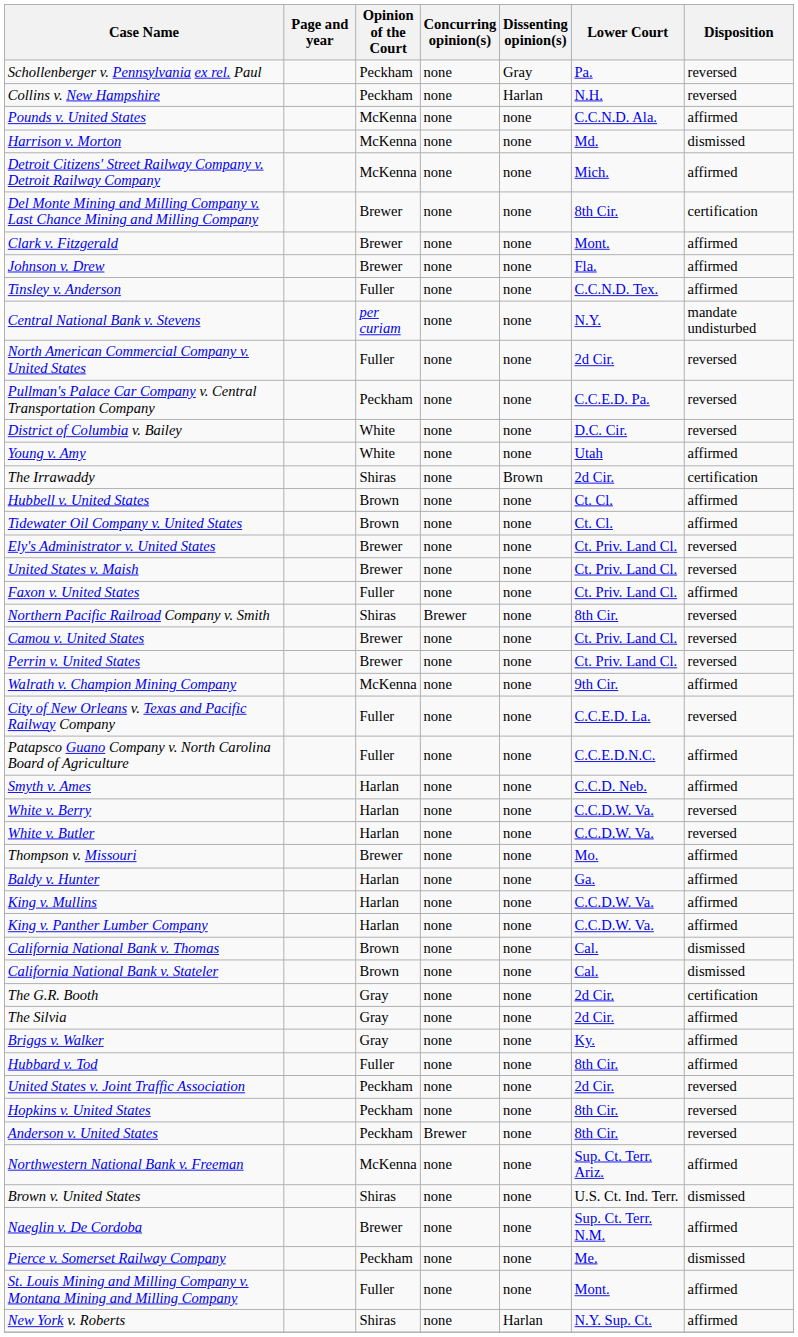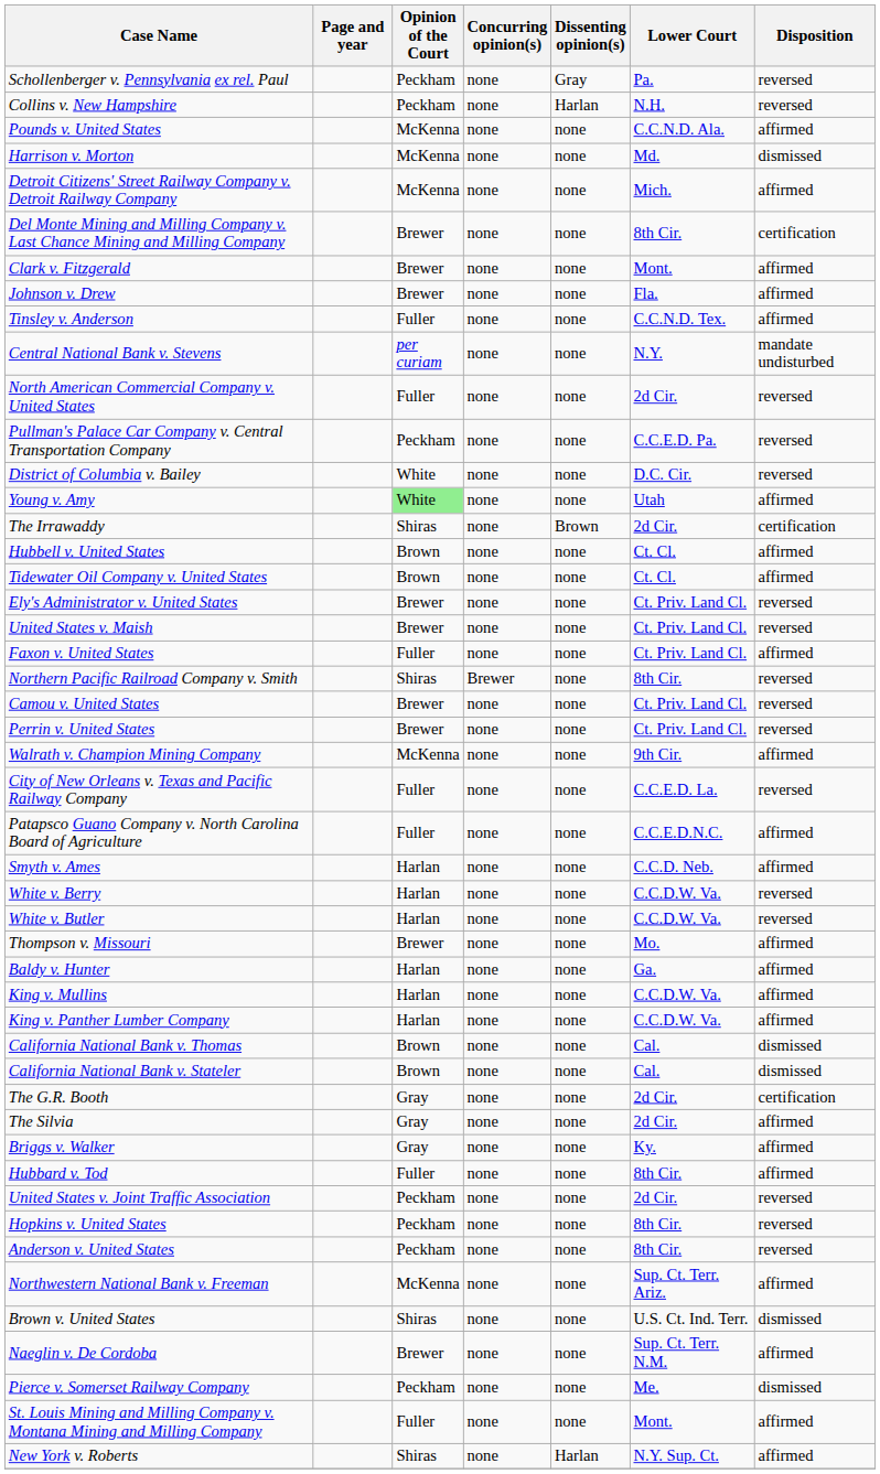 <table class="wikitable sortable">
 <tr>
 <th scope="col" style="width: 416px;">Case Name</th>
 <th scope="col" style="width: 95px;">Page and year</th>
 <th scope="col" style="width: 10px;">Opinion of the Court</th>
 <th scope="col" style="width: 10px;">Concurring opinion(s)</th>
 <th scope="col" style="width: 10px;">Dissenting opinion(s)</th>
 <th scope="col" style="width: 133px;">Lower Court</th>
 <th scope="col" style="width: 133px;">Disposition</th>
 </tr>
 <tr>
 <td><em>Schollenberger v. <a href='#'>Pennsylvania</a> <a href='#'>ex rel.</a> Paul</em></td>
 <td align="right"></td>
 <td>Peckham</td>
 <td>none</td>
 <td>Gray</td>
 <td><a href='#'>Pa.</a></td>
 <td>reversed</td>
 </tr>
 <tr>
 <td><em>Collins v. <a href='#'>New Hampshire</a></em></td>
 <td align="right"></td>
 <td>Peckham</td>
 <td>none</td>
 <td>Harlan</td>
 <td><a href='#'>N.H.</a></td>
 <td>reversed</td>
 </tr>
 <tr>
 <td><em><a href='#'>Pounds v. United States</a></em></td>
 <td align="right"></td>
 <td>McKenna</td>
 <td>none</td>
 <td>none</td>
 <td><a href='#'>C.C.N.D. Ala.</a></td>
 <td>affirmed</td>
 </tr>
 <tr>
 <td><em><a href='#'>Harrison v. Morton</a></em></td>
 <td align="right"></td>
 <td>McKenna</td>
 <td>none</td>
 <td>none</td>
 <td><a href='#'>Md.</a></td>
 <td>dismissed</td>
 </tr>
 <tr>
 <td><em><a href='#'>Detroit Citizens' Street Railway Company v. Detroit Railway Company</a></em></td>
 <td align="right"></td>
 <td>McKenna</td>
 <td>none</td>
 <td>none</td>
 <td><a href='#'>Mich.</a></td>
 <td>affirmed</td>
 </tr>
 <tr>
 <td><em><a href='#'>Del Monte Mining and Milling Company v. Last Chance Mining and Milling Company</a></em></td>
 <td align="right"></td>
 <td>Brewer</td>
 <td>none</td>
 <td>none</td>
 <td><a href='#'>8th Cir.</a></td>
 <td>certification</td>
 </tr>
 <tr>
 <td><em><a href='#'>Clark v. Fitzgerald</a></em></td>
 <td align="right"></td>
 <td>Brewer</td>
 <td>none</td>
 <td>none</td>
 <td><a href='#'>Mont.</a></td>
 <td>affirmed</td>
 </tr>
 <tr>
 <td><em><a href='#'>Johnson v. Drew</a></em></td>
 <td align="right"></td>
 <td>Brewer</td>
 <td>none</td>
 <td>none</td>
 <td><a href='#'>Fla.</a></td>
 <td>affirmed</td>
 </tr>
 <tr>
 <td><em><a href='#'>Tinsley v. Anderson</a></em></td>
 <td align="right"></td>
 <td>Fuller</td>
 <td>none</td>
 <td>none</td>
 <td><a href='#'>C.C.N.D. Tex.</a></td>
 <td>affirmed</td>
 </tr>
 <tr>
 <td><em><a href='#'>Central National Bank v. Stevens</a></em></td>
 <td align="right"></td>
 <td><em><a href='#'>per curiam</a></em></td>
 <td>none</td>
 <td>none</td>
 <td><a href='#'>N.Y.</a></td>
 <td>mandate undisturbed</td>
 </tr>
 <tr>
 <td><em><a href='#'>North American Commercial Company v. United States</a></em></td>
 <td align="right"></td>
 <td>Fuller</td>
 <td>none</td>
 <td>none</td>
 <td><a href='#'>2d Cir.</a></td>
 <td>reversed</td>
 </tr>
 <tr>
 <td><em><a href='#'>Pullman's Palace Car Company</a> v. Central Transportation Company</em></td>
 <td align="right"></td>
 <td>Peckham</td>
 <td>none</td>
 <td>none</td>
 <td><a href='#'>C.C.E.D. Pa.</a></td>
 <td>reversed</td>
 </tr>
 <tr>
 <td><em><a href='#'>District of Columbia</a> v. Bailey</em></td>
 <td align="right"></td>
 <td>White</td>
 <td>none</td>
 <td>none</td>
 <td><a href='#'>D.C. Cir.</a></td>
 <td>reversed</td>
 </tr>
 <tr>
 <td><em><a href='#'>Young v. Amy</a></em></td>
 <td align="right"></td>
-<td>White</td>
+<td style="background: lightgreen;">White</td>
 <td>none</td>
 <td>none</td>
 <td><a href='#'>Utah</a></td>
 <td>affirmed</td>
 </tr>
 <tr>
 <td><em>The Irrawaddy</em></td>
 <td align="right"></td>
 <td>Shiras</td>
 <td>none</td>
 <td>Brown</td>
 <td><a href='#'>2d Cir.</a></td>
 <td>certification</td>
 </tr>
 <tr>
 <td><em><a href='#'>Hubbell v. United States</a></em></td>
 <td align="right"></td>
 <td>Brown</td>
 <td>none</td>
 <td>none</td>
 <td><a href='#'>Ct. Cl.</a></td>
 <td>affirmed</td>
 </tr>
 <tr>
 <td><em><a href='#'>Tidewater Oil Company v. United States</a></em></td>
 <td align="right"></td>
 <td>Brown</td>
 <td>none</td>
 <td>none</td>
 <td><a href='#'>Ct. Cl.</a></td>
 <td>affirmed</td>
 </tr>
 <tr>
 <td><em><a href='#'>Ely's Administrator v. United States</a></em></td>
 <td align="right"></td>
 <td>Brewer</td>
 <td>none</td>
 <td>none</td>
 <td><a href='#'>Ct. Priv. Land Cl.</a></td>
 <td>reversed</td>
 </tr>
 <tr>
 <td><em><a href='#'>United States v. Maish</a></em></td>
 <td align="right"></td>
 <td>Brewer</td>
 <td>none</td>
 <td>none</td>
 <td><a href='#'>Ct. Priv. Land Cl.</a></td>
 <td>reversed</td>
 </tr>
 <tr>
 <td><em><a href='#'>Faxon v. United States</a></em></td>
 <td align="right"></td>
 <td>Fuller</td>
 <td>none</td>
 <td>none</td>
 <td><a href='#'>Ct. Priv. Land Cl.</a></td>
 <td>affirmed</td>
 </tr>
 <tr>
 <td><em><a href='#'>Northern Pacific Railroad</a> Company v. Smith</em></td>
 <td align="right"></td>
 <td>Shiras</td>
 <td>Brewer</td>
 <td>none</td>
 <td><a href='#'>8th Cir.</a></td>
 <td>reversed</td>
 </tr>
 <tr>
 <td><em><a href='#'>Camou v. United States</a></em></td>
 <td align="right"></td>
 <td>Brewer</td>
 <td>none</td>
 <td>none</td>
 <td><a href='#'>Ct. Priv. Land Cl.</a></td>
 <td>reversed</td>
 </tr>
 <tr>
 <td><em><a href='#'>Perrin v. United States</a></em></td>
 <td align="right"></td>
 <td>Brewer</td>
 <td>none</td>
 <td>none</td>
 <td><a href='#'>Ct. Priv. Land Cl.</a></td>
 <td>reversed</td>
 </tr>
 <tr>
 <td><em><a href='#'>Walrath v. Champion Mining Company</a></em></td>
 <td align="right"></td>
 <td>McKenna</td>
 <td>none</td>
 <td>none</td>
 <td><a href='#'>9th Cir.</a></td>
 <td>affirmed</td>
 </tr>
 <tr>
 <td><em><a href='#'>City of New Orleans</a> v. <a href='#'>Texas and Pacific Railway</a> Company</em></td>
 <td align="right"></td>
 <td>Fuller</td>
 <td>none</td>
 <td>none</td>
 <td><a href='#'>C.C.E.D. La.</a></td>
 <td>reversed</td>
 </tr>
 <tr>
 <td><em>Patapsco <a href='#'>Guano</a> Company v. North Carolina Board of Agriculture</em></td>
 <td align="right"></td>
 <td>Fuller</td>
 <td>none</td>
 <td>none</td>
 <td><a href='#'>C.C.E.D.N.C.</a></td>
 <td>affirmed</td>
 </tr>
 <tr>
 <td><em><a href='#'>Smyth v. Ames</a></em></td>
 <td align="right"></td>
 <td>Harlan</td>
 <td>none</td>
 <td>none</td>
 <td><a href='#'>C.C.D. Neb.</a></td>
 <td>affirmed</td>
 </tr>
 <tr>
 <td><em><a href='#'>White v. Berry</a></em></td>
 <td align="right"></td>
 <td>Harlan</td>
 <td>none</td>
 <td>none</td>
 <td><a href='#'>C.C.D.W. Va.</a></td>
 <td>reversed</td>
 </tr>
 <tr>
 <td><em><a href='#'>White v. Butler</a></em></td>
 <td align="right"></td>
 <td>Harlan</td>
 <td>none</td>
 <td>none</td>
 <td><a href='#'>C.C.D.W. Va.</a></td>
 <td>reversed</td>
 </tr>
 <tr>
 <td><em>Thompson v. <a href='#'>Missouri</a></em></td>
 <td align="right"></td>
 <td>Brewer</td>
 <td>none</td>
 <td>none</td>
 <td><a href='#'>Mo.</a></td>
 <td>affirmed</td>
 </tr>
 <tr>
 <td><em><a href='#'>Baldy v. Hunter</a></em></td>
 <td align="right"></td>
 <td>Harlan</td>
 <td>none</td>
 <td>none</td>
 <td><a href='#'>Ga.</a></td>
 <td>affirmed</td>
 </tr>
 <tr>
 <td><em><a href='#'>King v. Mullins</a></em></td>
 <td align="right"></td>
 <td>Harlan</td>
 <td>none</td>
 <td>none</td>
 <td><a href='#'>C.C.D.W. Va.</a></td>
 <td>affirmed</td>
 </tr>
 <tr>
 <td><em><a href='#'>King v. Panther Lumber Company</a></em></td>
 <td align="right"></td>
 <td>Harlan</td>
 <td>none</td>
 <td>none</td>
 <td><a href='#'>C.C.D.W. Va.</a></td>
 <td>affirmed</td>
 </tr>
 <tr>
 <td><em><a href='#'>California National Bank v. Thomas</a></em></td>
 <td align="right"></td>
 <td>Brown</td>
 <td>none</td>
 <td>none</td>
 <td><a href='#'>Cal.</a></td>
 <td>dismissed</td>
 </tr>
 <tr>
 <td><em><a href='#'>California National Bank v. Stateler</a></em></td>
 <td align="right"></td>
 <td>Brown</td>
 <td>none</td>
 <td>none</td>
 <td><a href='#'>Cal.</a></td>
 <td>dismissed</td>
 </tr>
 <tr>
 <td><em>The G.R. Booth</em></td>
 <td align="right"></td>
 <td>Gray</td>
 <td>none</td>
 <td>none</td>
 <td><a href='#'>2d Cir.</a></td>
 <td>certification</td>
 </tr>
 <tr>
 <td><em>The Silvia</em></td>
 <td align="right"></td>
 <td>Gray</td>
 <td>none</td>
 <td>none</td>
 <td><a href='#'>2d Cir.</a></td>
 <td>affirmed</td>
 </tr>
 <tr>
 <td><em><a href='#'>Briggs v. Walker</a></em></td>
 <td align="right"></td>
 <td>Gray</td>
 <td>none</td>
 <td>none</td>
 <td><a href='#'>Ky.</a></td>
 <td>affirmed</td>
 </tr>
 <tr>
 <td><em><a href='#'>Hubbard v. Tod</a></em></td>
 <td align="right"></td>
 <td>Fuller</td>
 <td>none</td>
 <td>none</td>
 <td><a href='#'>8th Cir.</a></td>
 <td>affirmed</td>
 </tr>
 <tr>
 <td><em><a href='#'>United States v. Joint Traffic Association</a></em></td>
 <td align="right"></td>
 <td>Peckham</td>
 <td>none</td>
 <td>none</td>
 <td><a href='#'>2d Cir.</a></td>
 <td>reversed</td>
 </tr>
 <tr>
 <td><em><a href='#'>Hopkins v. United States</a></em></td>
 <td align="right"></td>
 <td>Peckham</td>
 <td>none</td>
 <td>none</td>
 <td><a href='#'>8th Cir.</a></td>
 <td>reversed</td>
 </tr>
 <tr>
 <td><em><a href='#'>Anderson v. United States</a></em></td>
 <td align="right"></td>
 <td>Peckham</td>
-<td>Brewer</td>
+<td>none</td>
 <td>none</td>
 <td><a href='#'>8th Cir.</a></td>
 <td>reversed</td>
 </tr>
 <tr>
 <td><em><a href='#'>Northwestern National Bank v. Freeman</a></em></td>
 <td align="right"></td>
 <td>McKenna</td>
 <td>none</td>
 <td>none</td>
 <td><a href='#'>Sup. Ct. Terr. Ariz.</a></td>
 <td>affirmed</td>
 </tr>
 <tr>
 <td><em>Brown v. United States</em></td>
 <td align="right"></td>
 <td>Shiras</td>
 <td>none</td>
 <td>none</td>
 <td>U.S. Ct. Ind. Terr.</td>
 <td>dismissed</td>
 </tr>
 <tr>
 <td><em><a href='#'>Naeglin v. De Cordoba</a></em></td>
 <td align="right"></td>
 <td>Brewer</td>
 <td>none</td>
 <td>none</td>
 <td><a href='#'>Sup. Ct. Terr. N.M.</a></td>
 <td>affirmed</td>
 </tr>
 <tr>
 <td><em><a href='#'>Pierce v. Somerset Railway Company</a></em></td>
 <td align="right"></td>
 <td>Peckham</td>
 <td>none</td>
 <td>none</td>
 <td><a href='#'>Me.</a></td>
 <td>dismissed</td>
 </tr>
 <tr>
 <td><em><a href='#'>St. Louis Mining and Milling Company v. Montana Mining and Milling Company</a></em></td>
 <td align="right"></td>
 <td>Fuller</td>
 <td>none</td>
 <td>none</td>
 <td><a href='#'>Mont.</a></td>
 <td>affirmed</td>
 </tr>
 <tr>
 <td><em><a href='#'>New York</a> v. Roberts</em></td>
 <td align="right"></td>
 <td>Shiras</td>
 <td>none</td>
 <td>Harlan</td>
 <td><a href='#'>N.Y. Sup. Ct.</a></td>
 <td>affirmed</td>
 </tr>
 <tr>
 </tr>
 </table>
